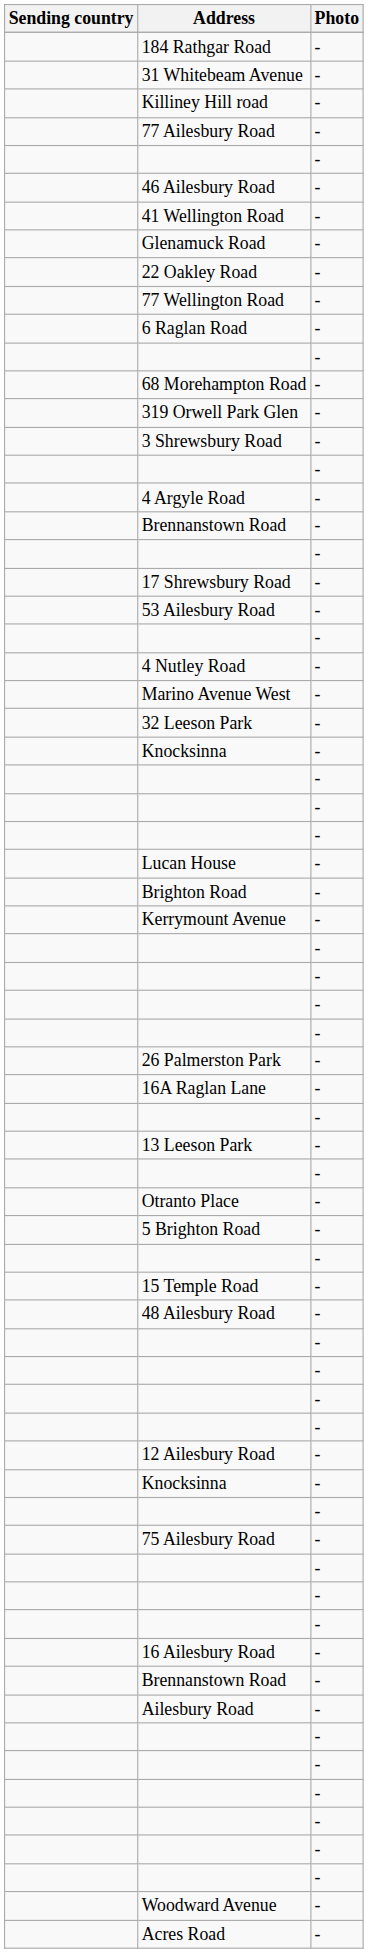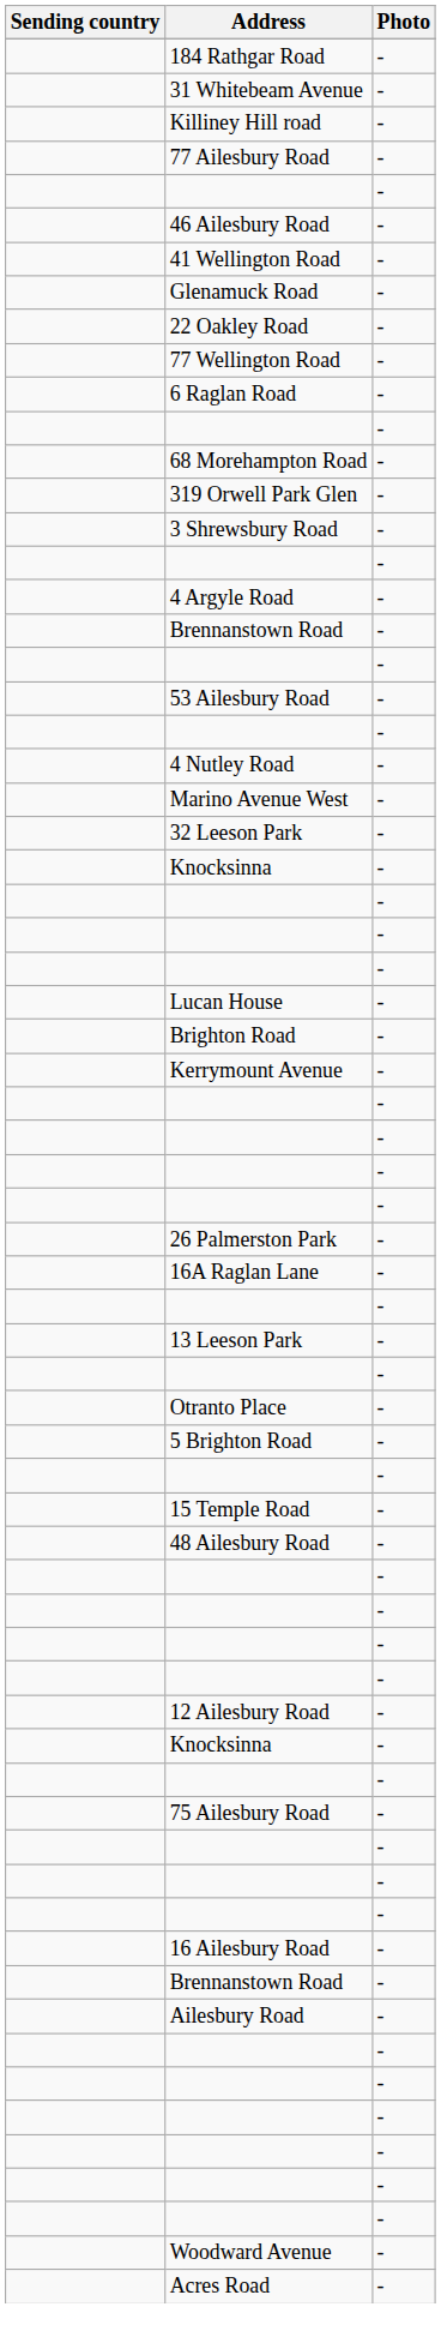 <table class="wikitable sortable">
 <tr valign="middle">
 <th>Sending country</th>
 <th>Address</th>
 <th>Photo</th>
 </tr>
 <tr style="font-weight:bold; background-color: #DDDDDD">
 </tr>
 <tr>
 <td></td>
 <td>184 Rathgar Road</td>
 <td>-</td>
 </tr>
 <tr>
 <td></td>
 <td>31 Whitebeam Avenue</td>
 <td>-</td>
 </tr>
 <tr>
 <td></td>
 <td>Killiney Hill road</td>
 <td>-</td>
 </tr>
 <tr>
 <td></td>
 <td>77 Ailesbury Road</td>
 <td>-</td>
 </tr>
 <tr>
 <td></td>
 <td></td>
 <td>-</td>
 </tr>
 <tr>
 <td></td>
 <td>46 Ailesbury Road</td>
 <td>-</td>
 </tr>
 <tr>
 <td></td>
 <td>41 Wellington Road</td>
 <td>-</td>
 </tr>
 <tr>
 <td></td>
 <td>Glenamuck Road</td>
 <td>-</td>
 </tr>
 <tr>
 <td></td>
 <td>22 Oakley Road</td>
 <td>-</td>
 </tr>
 <tr>
 <td></td>
 <td>77 Wellington Road</td>
 <td>-</td>
 </tr>
 <tr>
 <td></td>
 <td>6 Raglan Road</td>
 <td>-</td>
 </tr>
 <tr>
 <td></td>
 <td></td>
 <td>-</td>
 </tr>
 <tr>
 <td></td>
 <td>68 Morehampton Road</td>
 <td>-</td>
 </tr>
 <tr>
 <td></td>
 <td>319 Orwell Park Glen</td>
 <td>-</td>
 </tr>
 <tr>
 <td></td>
 <td>3 Shrewsbury Road</td>
 <td>-</td>
 </tr>
 <tr>
 <td></td>
 <td></td>
 <td>-</td>
 </tr>
 <tr>
 <td></td>
 <td>4 Argyle Road</td>
 <td>-</td>
 </tr>
 <tr>
 <td></td>
 <td>Brennanstown Road</td>
 <td>-</td>
 </tr>
 <tr>
 <td></td>
 <td></td>
-<td>-</td>
-</tr>
-<tr>
-<td></td>
-<td>17 Shrewsbury Road</td>
 <td>-</td>
 </tr>
 <tr>
 <td></td>
 <td>53 Ailesbury Road</td>
 <td>-</td>
 </tr>
 <tr>
 <td></td>
 <td></td>
 <td>-</td>
 </tr>
 <tr>
 <td></td>
 <td>4 Nutley Road</td>
 <td>-</td>
 </tr>
 <tr>
 <td></td>
 <td>Marino Avenue West</td>
 <td>-</td>
 </tr>
 <tr>
 <td></td>
 <td>32 Leeson Park</td>
 <td>-</td>
 </tr>
 <tr>
 <td></td>
 <td>Knocksinna</td>
 <td>-</td>
 </tr>
 <tr>
 <td></td>
 <td></td>
 <td>-</td>
 </tr>
 <tr>
 <td></td>
 <td></td>
 <td>-</td>
 </tr>
 <tr>
 <td></td>
 <td></td>
 <td>-</td>
 </tr>
 <tr>
 <td></td>
 <td>Lucan House</td>
 <td>-</td>
 </tr>
 <tr>
 <td></td>
 <td>Brighton Road</td>
 <td>-</td>
 </tr>
 <tr>
 <td></td>
 <td>Kerrymount Avenue</td>
 <td>-</td>
 </tr>
 <tr>
 <td></td>
 <td></td>
 <td>-</td>
 </tr>
 <tr>
 <td></td>
 <td></td>
 <td>-</td>
 </tr>
 <tr>
 <td></td>
 <td></td>
 <td>-</td>
 </tr>
 <tr>
 <td></td>
 <td></td>
 <td>-</td>
 </tr>
 <tr>
 <td></td>
 <td>26 Palmerston Park</td>
 <td>-</td>
 </tr>
 <tr>
 <td></td>
 <td>16A Raglan Lane</td>
 <td>-</td>
 </tr>
 <tr>
 <td></td>
 <td></td>
 <td>-</td>
 </tr>
 <tr>
 <td></td>
 <td>13 Leeson Park</td>
 <td>-</td>
 </tr>
 <tr>
 <td></td>
 <td></td>
 <td>-</td>
 </tr>
 <tr>
 <td></td>
 <td>Otranto Place</td>
 <td>-</td>
 </tr>
 <tr>
 <td></td>
 <td>5 Brighton Road</td>
 <td>-</td>
 </tr>
 <tr>
 <td></td>
 <td></td>
 <td>-</td>
 </tr>
 <tr>
 <td></td>
 <td>15 Temple Road</td>
 <td>-</td>
 </tr>
 <tr>
 <td></td>
 <td>48 Ailesbury Road</td>
 <td>-</td>
 </tr>
 <tr>
 <td></td>
 <td></td>
 <td>-</td>
 </tr>
 <tr>
 <td></td>
 <td></td>
 <td>-</td>
 </tr>
 <tr>
 <td></td>
 <td></td>
 <td>-</td>
 </tr>
 <tr>
 <td></td>
 <td></td>
 <td>-</td>
 </tr>
 <tr>
 <td></td>
 <td>12 Ailesbury Road</td>
 <td>-</td>
 </tr>
 <tr>
 <td></td>
 <td>Knocksinna</td>
 <td>-</td>
 </tr>
 <tr>
 <td></td>
 <td></td>
 <td>-</td>
 </tr>
 <tr>
 <td></td>
 <td>75 Ailesbury Road</td>
 <td>-</td>
 </tr>
 <tr>
 <td></td>
 <td></td>
 <td>-</td>
 </tr>
 <tr>
 <td></td>
 <td></td>
 <td>-</td>
 </tr>
 <tr>
 <td></td>
 <td></td>
 <td>-</td>
 </tr>
 <tr>
 <td></td>
 <td>16 Ailesbury Road</td>
 <td>-</td>
 </tr>
 <tr>
 <td></td>
 <td>Brennanstown Road</td>
 <td>-</td>
 </tr>
 <tr>
 <td></td>
 <td>Ailesbury Road</td>
 <td>-</td>
 </tr>
 <tr>
 <td></td>
 <td></td>
 <td>-</td>
 </tr>
 <tr>
 <td></td>
 <td></td>
 <td>-</td>
 </tr>
 <tr>
 <td></td>
 <td></td>
 <td>-</td>
 </tr>
 <tr>
 <td></td>
 <td></td>
 <td>-</td>
 </tr>
 <tr>
 <td></td>
 <td></td>
 <td>-</td>
 </tr>
 <tr>
 <td></td>
 <td></td>
 <td>-</td>
 </tr>
 <tr>
 <td></td>
 <td>Woodward Avenue</td>
 <td>-</td>
 </tr>
 <tr>
 <td></td>
 <td>Acres Road</td>
 <td>-</td>
 </tr>
 </table>
